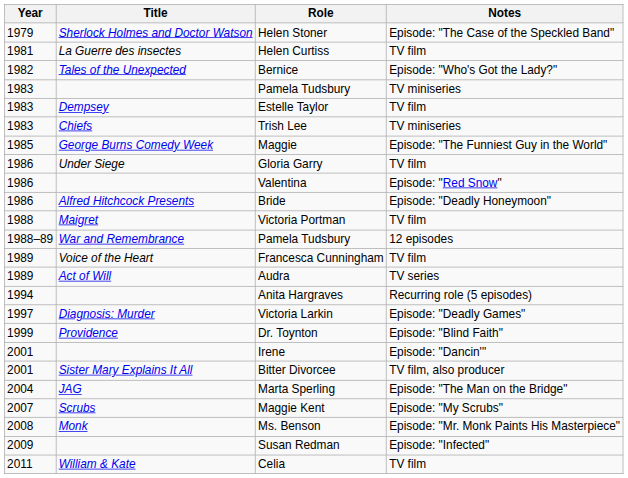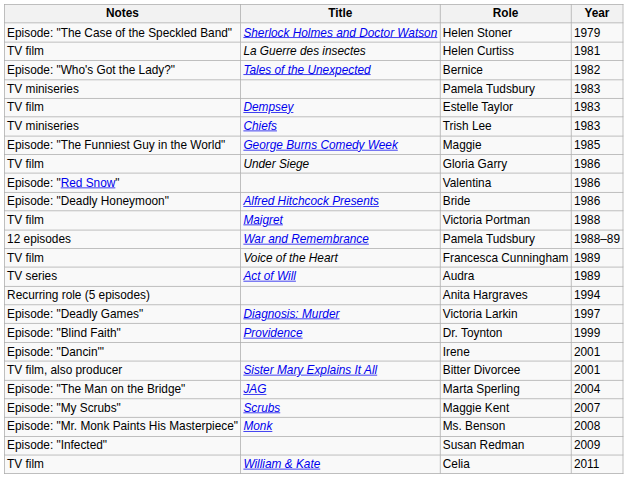 <table class="wikitable sortable">
 <tr>
-<th>Year</th>
+<th class="unsortable">Notes</th>
 <th>Title</th>
 <th>Role</th>
-<th class="unsortable">Notes</th>
+<th>Year</th>
 </tr>
 <tr>
-<td>1979</td>
+<td>Episode: "The Case of the Speckled Band"</td>
 <td><em><a href='#'>Sherlock Holmes and Doctor Watson</a></em></td>
 <td>Helen Stoner</td>
-<td>Episode: "The Case of the Speckled Band"</td>
+<td>1979</td>
 </tr>
 <tr>
-<td>1981</td>
+<td>TV film</td>
 <td><em>La Guerre des insectes</em></td>
 <td>Helen Curtiss</td>
-<td>TV film</td>
+<td>1981</td>
 </tr>
 <tr>
-<td>1982</td>
+<td>Episode: "Who's Got the Lady?"</td>
 <td><em><a href='#'>Tales of the Unexpected</a></em></td>
 <td>Bernice</td>
-<td>Episode: "Who's Got the Lady?"</td>
+<td>1982</td>
 </tr>
 <tr>
-<td>1983</td>
+<td>TV miniseries</td>
 <td><em></em></td>
 <td>Pamela Tudsbury</td>
-<td>TV miniseries</td>
+<td>1983</td>
 </tr>
 <tr>
-<td>1983</td>
+<td>TV film</td>
 <td><em><a href='#'>Dempsey</a></em></td>
 <td>Estelle Taylor</td>
-<td>TV film</td>
+<td>1983</td>
 </tr>
 <tr>
-<td>1983</td>
+<td>TV miniseries</td>
 <td><em><a href='#'>Chiefs</a></em></td>
 <td>Trish Lee</td>
-<td>TV miniseries</td>
+<td>1983</td>
 </tr>
 <tr>
-<td>1985</td>
+<td>Episode: "The Funniest Guy in the World"</td>
 <td><em><a href='#'>George Burns Comedy Week</a></em></td>
 <td>Maggie</td>
-<td>Episode: "The Funniest Guy in the World"</td>
+<td>1985</td>
 </tr>
 <tr>
-<td>1986</td>
+<td>TV film</td>
 <td><em>Under Siege</em></td>
 <td>Gloria Garry</td>
-<td>TV film</td>
+<td>1986</td>
 </tr>
 <tr>
-<td>1986</td>
+<td>Episode: "<a href='#'>Red Snow</a>"</td>
 <td><em></em></td>
 <td>Valentina</td>
-<td>Episode: "<a href='#'>Red Snow</a>"</td>
+<td>1986</td>
 </tr>
 <tr>
-<td>1986</td>
+<td>Episode: "Deadly Honeymoon"</td>
 <td><em><a href='#'>Alfred Hitchcock Presents</a></em></td>
 <td>Bride</td>
-<td>Episode: "Deadly Honeymoon"</td>
+<td>1986</td>
 </tr>
 <tr>
-<td>1988</td>
+<td>TV film</td>
 <td><em><a href='#'>Maigret</a></em></td>
 <td>Victoria Portman</td>
-<td>TV film</td>
+<td>1988</td>
 </tr>
 <tr>
-<td>1988–89</td>
+<td>12 episodes</td>
 <td><em><a href='#'>War and Remembrance</a></em></td>
 <td>Pamela Tudsbury</td>
-<td>12 episodes</td>
+<td>1988–89</td>
 </tr>
 <tr>
-<td>1989</td>
+<td>TV film</td>
 <td><em>Voice of the Heart</em></td>
 <td>Francesca Cunningham</td>
-<td>TV film</td>
+<td>1989</td>
 </tr>
 <tr>
-<td>1989</td>
+<td>TV series</td>
 <td><em><a href='#'>Act of Will</a></em></td>
 <td>Audra</td>
-<td>TV series</td>
+<td>1989</td>
 </tr>
 <tr>
-<td>1994</td>
+<td>Recurring role (5 episodes)</td>
 <td><em></em></td>
 <td>Anita Hargraves</td>
-<td>Recurring role (5 episodes)</td>
+<td>1994</td>
 </tr>
 <tr>
-<td>1997</td>
+<td>Episode: "Deadly Games"</td>
 <td><em><a href='#'>Diagnosis: Murder</a></em></td>
 <td>Victoria Larkin</td>
-<td>Episode: "Deadly Games"</td>
+<td>1997</td>
 </tr>
 <tr>
-<td>1999</td>
+<td>Episode: "Blind Faith"</td>
 <td><em><a href='#'>Providence</a></em></td>
 <td>Dr. Toynton</td>
-<td>Episode: "Blind Faith"</td>
+<td>1999</td>
 </tr>
 <tr>
-<td>2001</td>
+<td>Episode: "Dancin'"</td>
 <td><em></em></td>
 <td>Irene</td>
-<td>Episode: "Dancin'"</td>
+<td>2001</td>
 </tr>
 <tr>
-<td>2001</td>
+<td>TV film, also producer</td>
 <td><em><a href='#'>Sister Mary Explains It All</a></em></td>
 <td>Bitter Divorcee</td>
-<td>TV film, also producer</td>
+<td>2001</td>
 </tr>
 <tr>
-<td>2004</td>
+<td>Episode: "The Man on the Bridge"</td>
 <td><em><a href='#'>JAG</a></em></td>
 <td>Marta Sperling</td>
-<td>Episode: "The Man on the Bridge"</td>
+<td>2004</td>
 </tr>
 <tr>
-<td>2007</td>
+<td>Episode: "My Scrubs"</td>
 <td><em><a href='#'>Scrubs</a></em></td>
 <td>Maggie Kent</td>
-<td>Episode: "My Scrubs"</td>
+<td>2007</td>
 </tr>
 <tr>
-<td>2008</td>
+<td>Episode: "Mr. Monk Paints His Masterpiece"</td>
 <td><em><a href='#'>Monk</a></em></td>
 <td>Ms. Benson</td>
-<td>Episode: "Mr. Monk Paints His Masterpiece"</td>
+<td>2008</td>
 </tr>
 <tr>
-<td>2009</td>
+<td>Episode: "Infected"</td>
 <td><em></em></td>
 <td>Susan Redman</td>
-<td>Episode: "Infected"</td>
+<td>2009</td>
 </tr>
 <tr>
-<td>2011</td>
+<td>TV film</td>
 <td><em><a href='#'>William & Kate</a></em></td>
 <td>Celia</td>
-<td>TV film</td>
+<td>2011</td>
 </tr>
 </table>
